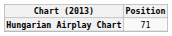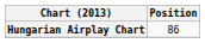 <table class="wikitable sortable plainrowheaders" style="text-align:center">
 <tr>
 <th scope="col">Chart (2013)</th>
 <th scope="col">Position</th>
 </tr>
 <tr>
 <th scope="row">Hungarian Airplay Chart</th>
-<td align="center">71</td>
+<td align="center">86</td>
 </tr>
 <tr>
 </tr>
 </table>
